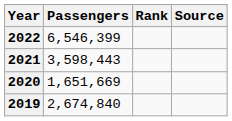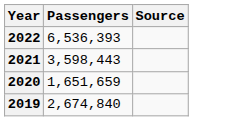 <table class="wikitable sortable">
 <tr>
 <th>Year</th>
 <th>Passengers</th>
-<th>Rank</th>
 <th>Source</th>
 </tr>
 <tr>
 <th>2022</th>
-<td>6,546,399 </td>
-<td></td>
+<td>6,536,393 </td>
 <td></td>
 </tr>
 <tr>
 <th>2021</th>
 <td>3,598,443 </td>
 <td></td>
-<td></td>
 </tr>
 <tr>
 <th>2020</th>
-<td>1,651,669 </td>
-<td></td>
+<td>1,651,659 </td>
 <td></td>
 </tr>
 <tr>
 <th>2019</th>
 <td>2,674,840</td>
 <td></td>
-<td></td>
 </tr>
 </table>
